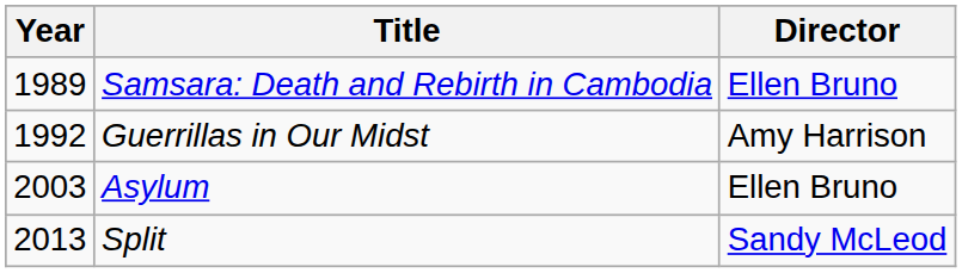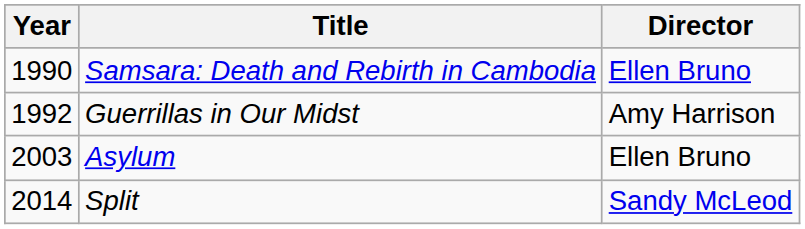 <table class="wikitable">
 <tr>
 <th>Year</th>
 <th>Title</th>
 <th>Director</th>
 </tr>
 <tr>
-<td>1989</td>
+<td>1990</td>
 <td><em><a href='#'>Samsara: Death and Rebirth in Cambodia</a></em></td>
 <td><a href='#'>Ellen Bruno</a></td>
 </tr>
 <tr>
 <td>1992</td>
 <td><em>Guerrillas in Our Midst</em></td>
 <td>Amy Harrison</td>
 </tr>
 <tr>
 <td>2003</td>
 <td><em><a href='#'>Asylum</a></em></td>
 <td>Ellen Bruno</td>
 </tr>
 <tr>
-<td>2013</td>
+<td>2014</td>
 <td><em>Split</em></td>
 <td><a href='#'>Sandy McLeod</a></td>
 </tr>
 </table>
